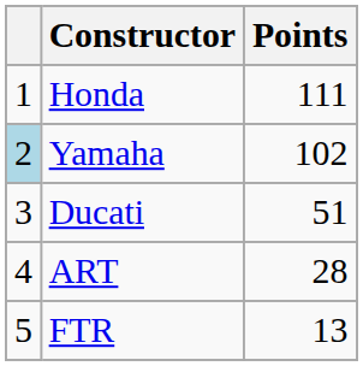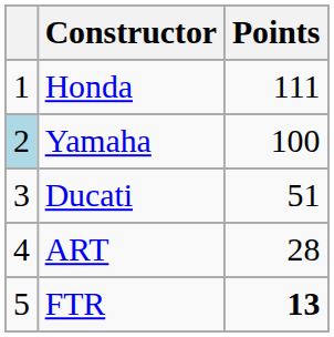 <table class="wikitable" style="font-size: 95%;">
 <tr>
 <th></th>
 <th>Constructor</th>
 <th>Points</th>
 </tr>
 <tr>
 <td align=center>1</td>
 <td> <a href='#'>Honda</a></td>
 <td align=right>111</td>
 </tr>
 <tr>
 <td align=center style="background: lightblue;">2</td>
 <td> <a href='#'>Yamaha</a></td>
-<td align=right>102</td>
+<td align=right>100</td>
 </tr>
 <tr>
 <td align=center>3</td>
 <td> <a href='#'>Ducati</a></td>
 <td align=right>51</td>
 </tr>
 <tr>
 <td align=center>4</td>
 <td> <a href='#'>ART</a></td>
 <td align=right>28</td>
 </tr>
 <tr>
 <td align=center>5</td>
 <td> <a href='#'>FTR</a></td>
-<td align=right>13</td>
+<td align=right><strong>13</strong></td>
 </tr>
 </table>
